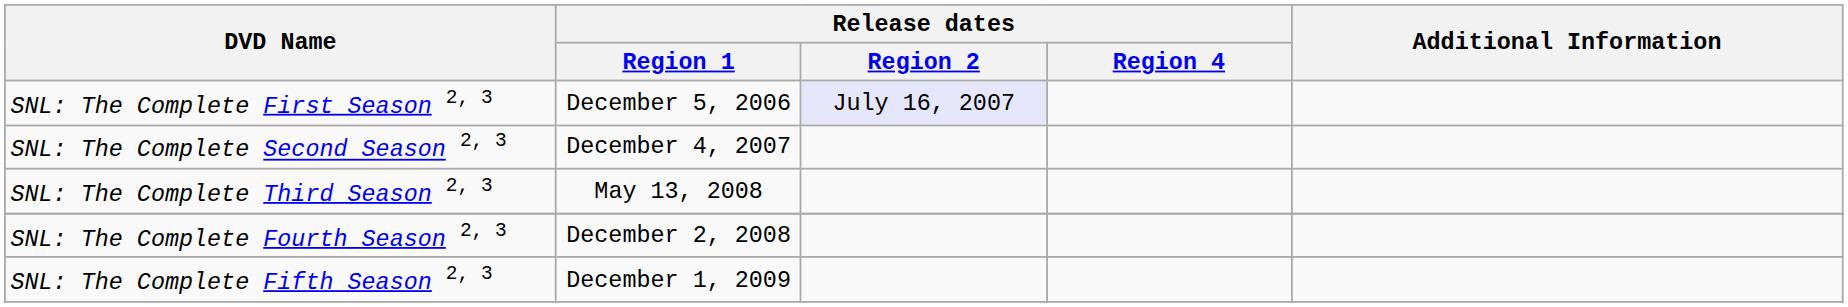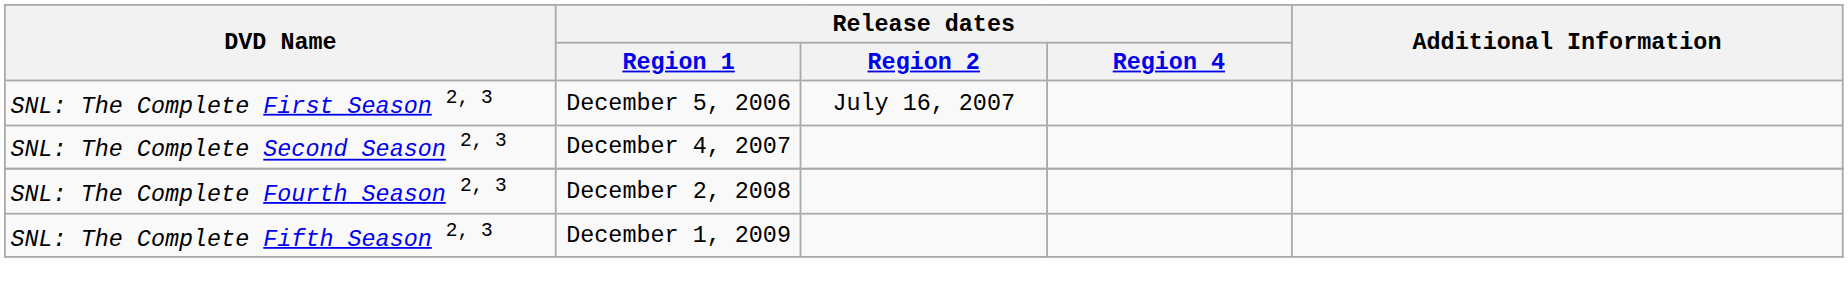 <table class="wikitable sortable">
 <tr>
 <th rowspan="2" width="300px">DVD Name</th>
 <th colspan="3">Release dates</th>
 <th rowspan="2">Additional Information</th>
 </tr>
 <tr>
 <th><a href='#'>Region 1</a></th>
 <th><a href='#'>Region 2</a></th>
 <th><a href='#'>Region 4</a></th>
 </tr>
 <tr>
 <td><em>SNL: The Complete <a href='#'>First Season</a></em> <sup>2, 3</sup></td>
 <td align="center" width="130px">December 5, 2006</td>
-<td align="center" width="130px" style="background: lavender;">July 16, 2007</td>
+<td align="center" width="130px">July 16, 2007</td>
 <td align="center" width="130px"></td>
 <td align="center" width="300px"></td>
 </tr>
 <tr>
 <td><em>SNL: The Complete <a href='#'>Second Season</a></em> <sup>2, 3</sup></td>
 <td align="center" width="130px">December 4, 2007</td>
-<td align="center" width="130px"></td>
-<td align="center" width="130px"></td>
-<td align="center" width="250px"></td>
-</tr>
-<tr>
-<td><em>SNL: The Complete <a href='#'>Third Season</a></em> <sup>2, 3</sup></td>
-<td align="center" width="130px">May 13, 2008</td>
 <td align="center" width="130px"></td>
 <td align="center" width="130px"></td>
 <td align="center" width="250px"></td>
 </tr>
 <tr>
 </tr>
 <tr>
 <td><em>SNL: The Complete <a href='#'>Fourth Season</a></em> <sup>2, 3</sup></td>
 <td align="center" width="130px">December 2, 2008</td>
 <td align="center" width="130px"></td>
 <td align="center" width="130px"></td>
 <td align="center" width="250px"></td>
 </tr>
 <tr>
 <td><em>SNL: The Complete <a href='#'>Fifth Season</a></em> <sup>2, 3</sup></td>
 <td align="center" width="130px">December 1, 2009</td>
 <td align="center" width="130px"></td>
 <td align="center" width="130px"></td>
 <td align="center" width="250px"></td>
 </tr>
 </table>
